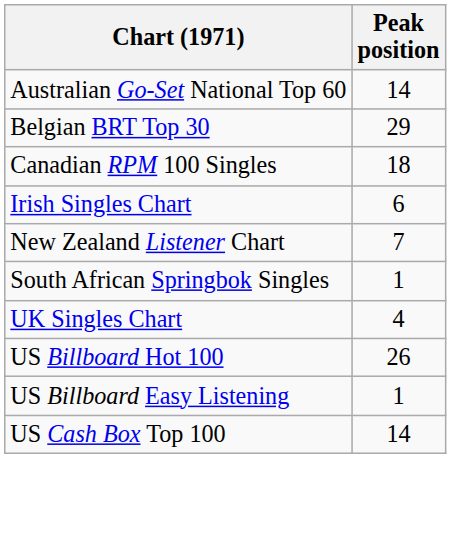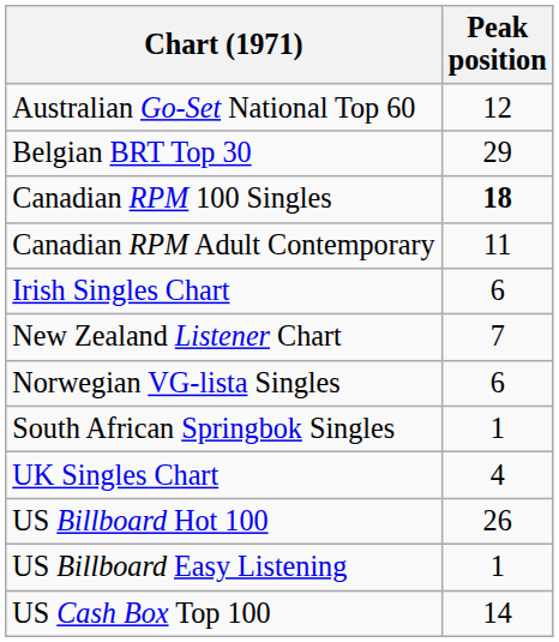 <table class="wikitable sortable">
 <tr>
 <th>Chart (1971)</th>
 <th>Peak<br>position</th>
 </tr>
 <tr>
 <td>Australian <em><a href='#'>Go-Set</a></em> National Top 60</td>
-<td style="text-align:center;">14</td>
+<td style="text-align:center;">12</td>
 </tr>
 <tr>
 <td>Belgian <a href='#'>BRT Top 30</a></td>
 <td style="text-align:center;">29</td>
 </tr>
 <tr>
 <td>Canadian <a href='#'><em>RPM</em></a> 100 Singles</td>
-<td style="text-align:center;">18</td>
+<td style="text-align:center;"><strong>18</strong></td>
+</tr>
+<tr>
+<td>Canadian <em>RPM</em> Adult Contemporary</td>
+<td style="text-align:center;">11</td>
 </tr>
 <tr>
 <td><a href='#'>Irish Singles Chart</a></td>
 <td style="text-align:center;">6</td>
 </tr>
 <tr>
 <td>New Zealand <em><a href='#'>Listener</a></em> Chart</td>
 <td style="text-align:center;">7</td>
+</tr>
+<tr>
+<td>Norwegian <a href='#'>VG-lista</a> Singles</td>
+<td style="text-align:center;">6</td>
 </tr>
 <tr>
 <td>South African <a href='#'>Springbok</a> Singles</td>
 <td align="center">1</td>
 </tr>
 <tr>
 <td><a href='#'>UK Singles Chart</a></td>
 <td style="text-align:center;">4</td>
 </tr>
 <tr>
 <td>US <a href='#'><em>Billboard</em> Hot 100</a></td>
 <td style="text-align:center;">26</td>
 </tr>
 <tr>
 <td>US <em>Billboard</em> <a href='#'>Easy Listening</a></td>
 <td style="text-align:center;">1</td>
 </tr>
 <tr>
 <td>US <em><a href='#'>Cash Box</a></em> Top 100</td>
 <td style="text-align:center;">14</td>
 </tr>
 </table>
